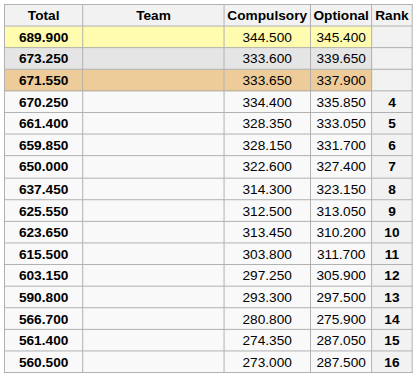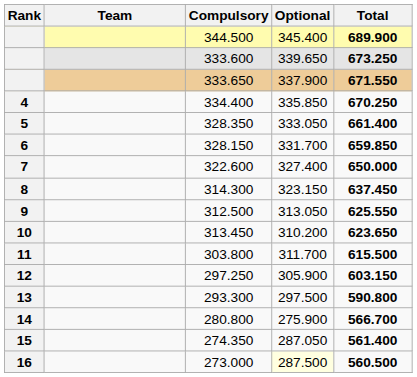 <table class="wikitable sortable" style="text-align:center; font-size:95%">
 <tr>
-<th scope="col" style="width:80px;">Total</th>
+<th scope="col" style="width:25px;">Rank</th>
 <th scope="col" style="width:150px;">Team</th>
 <th scope="col" style="width:50px;">Compulsory</th>
 <th scope="col" style="width:50px;">Optional</th>
-<th scope="col" style="width:25px;">Rank</th>
+<th scope="col" style="width:80px;">Total</th>
 </tr>
 <tr style="background:#fffcaf;">
-<td><strong>689.900</strong></td>
+<th scope=row style="text-align:center"></th>
 <td style="text-align:left;"><strong></strong></td>
 <td>344.500</td>
 <td>345.400</td>
-<th scope=row style="text-align:center"></th>
+<td><strong>689.900</strong></td>
 </tr>
 <tr style="background:#e5e5e5;">
-<td><strong>673.250</strong></td>
+<th scope=row style="text-align:center"></th>
 <td style="text-align:left;"><strong></strong></td>
 <td>333.600</td>
 <td>339.650</td>
-<th scope=row style="text-align:center"></th>
+<td><strong>673.250</strong></td>
 </tr>
 <tr style="background:#ec9;">
-<td><strong>671.550</strong></td>
+<th scope=row style="text-align:center"></th>
 <td style="text-align:left;"><strong></strong></td>
 <td>333.650</td>
 <td>337.900</td>
-<th scope=row style="text-align:center"></th>
+<td><strong>671.550</strong></td>
 </tr>
 <tr>
-<td><strong>670.250</strong></td>
+<th scope=row style="text-align:center">4</th>
 <td style="text-align:left;"></td>
 <td>334.400</td>
 <td>335.850</td>
-<th scope=row style="text-align:center">4</th>
+<td><strong>670.250</strong></td>
 </tr>
 <tr>
-<td><strong>661.400</strong></td>
+<th scope=row style="text-align:center">5</th>
 <td style="text-align:left;"></td>
 <td>328.350</td>
 <td>333.050</td>
-<th scope=row style="text-align:center">5</th>
+<td><strong>661.400</strong></td>
 </tr>
 <tr>
-<td><strong>659.850</strong></td>
+<th scope=row style="text-align:center">6</th>
 <td style="text-align:left;"></td>
 <td>328.150</td>
 <td>331.700</td>
-<th scope=row style="text-align:center">6</th>
+<td><strong>659.850</strong></td>
 </tr>
 <tr>
-<td><strong>650.000</strong></td>
+<th scope=row style="text-align:center">7</th>
 <td style="text-align:left;"></td>
 <td>322.600</td>
 <td>327.400</td>
-<th scope=row style="text-align:center">7</th>
+<td><strong>650.000</strong></td>
 </tr>
 <tr>
-<td><strong>637.450</strong></td>
+<th scope=row style="text-align:center">8</th>
 <td style="text-align:left;"></td>
 <td>314.300</td>
 <td>323.150</td>
-<th scope=row style="text-align:center">8</th>
+<td><strong>637.450</strong></td>
 </tr>
 <tr>
-<td><strong>625.550</strong></td>
+<th scope=row style="text-align:center">9</th>
 <td style="text-align:left;"></td>
 <td>312.500</td>
 <td>313.050</td>
-<th scope=row style="text-align:center">9</th>
+<td><strong>625.550</strong></td>
 </tr>
 <tr>
-<td><strong>623.650</strong></td>
+<th scope=row style="text-align:center">10</th>
 <td style="text-align:left;"></td>
 <td>313.450</td>
 <td>310.200</td>
-<th scope=row style="text-align:center">10</th>
+<td><strong>623.650</strong></td>
 </tr>
 <tr>
-<td><strong>615.500</strong></td>
+<th scope=row style="text-align:center">11</th>
 <td style="text-align:left;"></td>
 <td>303.800</td>
 <td>311.700</td>
-<th scope=row style="text-align:center">11</th>
+<td><strong>615.500</strong></td>
 </tr>
 <tr>
-<td><strong>603.150</strong></td>
+<th scope=row style="text-align:center">12</th>
 <td style="text-align:left;"></td>
 <td>297.250</td>
 <td>305.900</td>
-<th scope=row style="text-align:center">12</th>
+<td><strong>603.150</strong></td>
 </tr>
 <tr>
-<td><strong>590.800</strong></td>
+<th scope=row style="text-align:center">13</th>
 <td style="text-align:left;"></td>
 <td>293.300</td>
 <td>297.500</td>
-<th scope=row style="text-align:center">13</th>
+<td><strong>590.800</strong></td>
 </tr>
 <tr>
-<td><strong>566.700</strong></td>
+<th scope=row style="text-align:center">14</th>
 <td style="text-align:left;"></td>
 <td>280.800</td>
 <td>275.900</td>
-<th scope=row style="text-align:center">14</th>
+<td><strong>566.700</strong></td>
 </tr>
 <tr>
-<td><strong>561.400</strong></td>
+<th scope=row style="text-align:center">15</th>
 <td style="text-align:left;"></td>
 <td>274.350</td>
 <td>287.050</td>
-<th scope=row style="text-align:center">15</th>
+<td><strong>561.400</strong></td>
 </tr>
 <tr>
-<td><strong>560.500</strong></td>
+<th scope=row style="text-align:center">16</th>
 <td style="text-align:left;"></td>
 <td>273.000</td>
-<td>287.500</td>
-<th scope=row style="text-align:center">16</th>
+<td style="background: lightyellow;">287.500</td>
+<td><strong>560.500</strong></td>
 </tr>
 </table>
